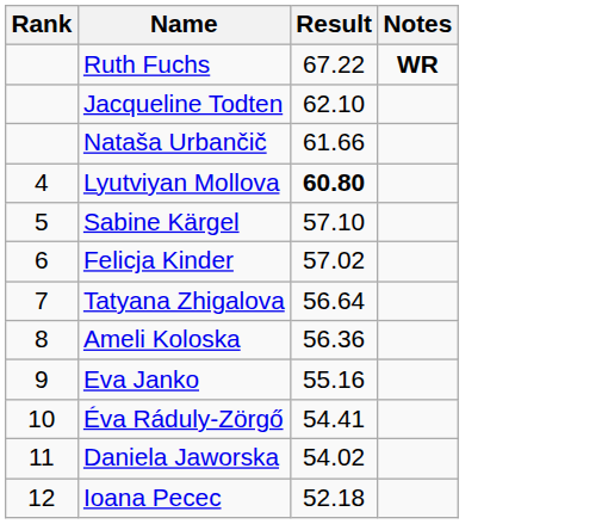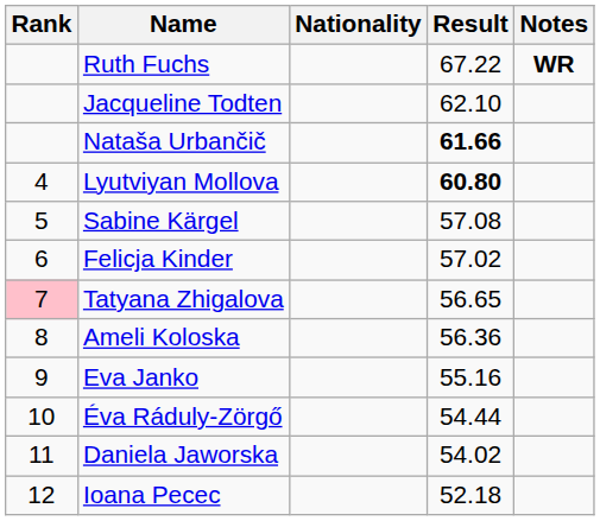 <table class="wikitable sortable" style="text-align:center">
 <tr>
 <th>Rank</th>
 <th>Name</th>
+<th>Nationality</th>
 <th>Result</th>
 <th>Notes</th>
 </tr>
 <tr>
 <td></td>
 <td align=left><a href='#'>Ruth Fuchs</a></td>
+<td align=left></td>
 <td>67.22</td>
 <td><strong>WR</strong></td>
 </tr>
 <tr>
 <td></td>
 <td align=left><a href='#'>Jacqueline Todten</a></td>
+<td align=left></td>
 <td>62.10</td>
 <td></td>
 </tr>
 <tr>
 <td></td>
 <td align=left><a href='#'>Nataša Urbančič</a></td>
-<td>61.66</td>
+<td align=left></td>
+<td><strong>61.66</strong></td>
 <td></td>
 </tr>
 <tr>
 <td>4</td>
 <td align=left><a href='#'>Lyutviyan Mollova</a></td>
+<td align=left></td>
 <td><strong>60.80</strong></td>
 <td></td>
 </tr>
 <tr>
 <td>5</td>
 <td align=left><a href='#'>Sabine Kärgel</a></td>
-<td>57.10</td>
+<td align=left></td>
+<td>57.08</td>
 <td></td>
 </tr>
 <tr>
 <td>6</td>
 <td align=left><a href='#'>Felicja Kinder</a></td>
+<td align=left></td>
 <td>57.02</td>
 <td></td>
 </tr>
 <tr>
-<td>7</td>
+<td style="background: pink;">7</td>
 <td align=left><a href='#'>Tatyana Zhigalova</a></td>
-<td>56.64</td>
+<td align=left></td>
+<td>56.65</td>
 <td></td>
 </tr>
 <tr>
 <td>8</td>
 <td align=left><a href='#'>Ameli Koloska</a></td>
+<td align=left></td>
 <td>56.36</td>
 <td></td>
 </tr>
 <tr>
 <td>9</td>
 <td align=left><a href='#'>Eva Janko</a></td>
+<td align=left></td>
 <td>55.16</td>
 <td></td>
 </tr>
 <tr>
 <td>10</td>
 <td align=left><a href='#'>Éva Ráduly-Zörgő</a></td>
-<td>54.41</td>
+<td align=left></td>
+<td>54.44</td>
 <td></td>
 </tr>
 <tr>
 <td>11</td>
 <td align=left><a href='#'>Daniela Jaworska</a></td>
+<td align=left></td>
 <td>54.02</td>
 <td></td>
 </tr>
 <tr>
 <td>12</td>
 <td align=left><a href='#'>Ioana Pecec</a></td>
+<td align=left></td>
 <td>52.18</td>
 <td></td>
 </tr>
 </table>
